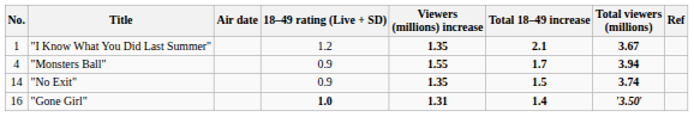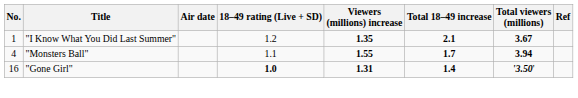 <table class="wikitable">
 <tr style="background:#fff;">
 <th>No.</th>
 <th>Title</th>
 <th>Air date</th>
 <th>18–49 rating (Live + SD)</th>
 <th>Viewers<br>(millions) increase</th>
 <th>Total 18–49 increase</th>
 <th>Total viewers<br>(millions)</th>
 <th>Ref</th>
 </tr>
 <tr>
 <td style="text-align:center;">1</td>
 <td>"I Know What You Did Last Summer"</td>
 <td></td>
 <td style="text-align:center;">1.2</td>
 <td style="text-align:center;"><strong>1.35</strong></td>
 <td style="text-align:center;"><strong>2.1</strong></td>
 <td style="text-align:center;"><strong>3.67</strong></td>
 <td style="text-align:center;"></td>
 </tr>
 <tr>
 <td style="text-align:center;">4</td>
 <td>"Monsters Ball"</td>
 <td></td>
-<td style="text-align:center;">0.9</td>
+<td style="text-align:center;">1.1</td>
 <td style="text-align:center;"><strong>1.55</strong></td>
 <td style="text-align:center;"><strong>1.7</strong></td>
 <td style="text-align:center;"><strong>3.94</strong></td>
-<td style="text-align:center;"></td>
-</tr>
-<tr>
-<td style="text-align:center;">14</td>
-<td>"No Exit"</td>
-<td></td>
-<td style="text-align:center;">0.9</td>
-<td style="text-align:center;"><strong>1.35</strong></td>
-<td style="text-align:center;"><strong>1.5</strong></td>
-<td style="text-align:center;"><strong>3.74</strong></td>
 <td style="text-align:center;"></td>
 </tr>
 <tr>
 <td style="text-align:center;">16</td>
 <td>"Gone Girl"</td>
 <td></td>
 <td style="text-align:center;"><strong>1.0</strong></td>
 <td style="text-align:center;"><strong>1.31</strong></td>
 <td style="text-align:center;"><strong>1.4</strong></td>
 <td style="text-align:center;"><strong><em>'3.50</em></strong>'</td>
 <td style="text-align:center;"></td>
 </tr>
 </table>
